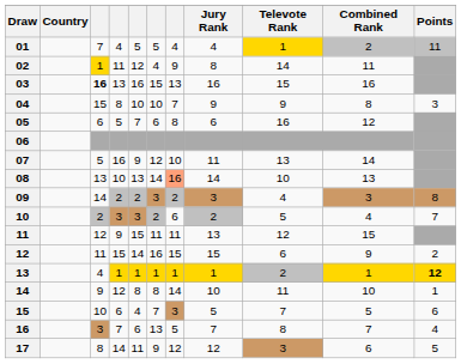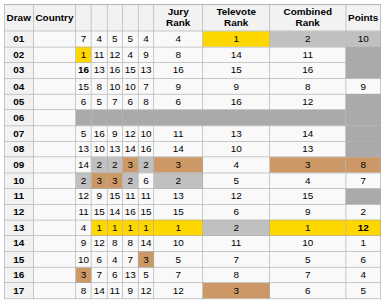 <table class="sortable wikitable collapsible plainrowheaders" style="text-align:center;">
 <tr>
 </tr>
 <tr>
 <th scope="col">Draw</th>
 <th scope="col">Country</th>
 <th scope="col"><small></small></th>
 <th scope="col"><small></small></th>
 <th scope="col"><small></small></th>
 <th scope="col"><small></small></th>
 <th scope="col"><small></small></th>
 <th scope="col">Jury Rank</th>
 <th scope="col">Televote Rank</th>
 <th scope="col">Combined Rank</th>
 <th scope="col">Points</th>
 </tr>
 <tr>
 <th scope="row" style="text-align:center;">01</th>
 <td style="text-align:left;"></td>
 <td>7</td>
 <td>4</td>
 <td>5</td>
 <td>5</td>
 <td>4</td>
 <td>4</td>
 <td style="background:gold;">1</td>
 <td style="background:silver;">2</td>
-<td style="background:silver;">11</td>
+<td style="background:silver;">10</td>
 </tr>
 <tr>
 <th scope="row" style="text-align:center;">02</th>
 <td style="text-align:left;"></td>
 <td style="background:gold;">1</td>
 <td>11</td>
 <td>12</td>
 <td>4</td>
 <td>9</td>
 <td>8</td>
 <td>14</td>
 <td>11</td>
 <td style="background:#AAAAAA;"></td>
 </tr>
 <tr>
 <th scope="row" style="text-align:center;">03</th>
 <td style="text-align:left;"></td>
 <td><strong>16</strong></td>
 <td>13</td>
 <td>16</td>
 <td>15</td>
 <td>13</td>
 <td>16</td>
 <td>15</td>
 <td>16</td>
 <td style="background:#AAAAAA;"></td>
 </tr>
 <tr>
 <th scope="row" style="text-align:center;">04</th>
 <td style="text-align:left;"></td>
 <td>15</td>
 <td>8</td>
 <td>10</td>
 <td>10</td>
 <td>7</td>
 <td>9</td>
 <td>9</td>
 <td>8</td>
-<td>3</td>
+<td>9</td>
 </tr>
 <tr>
 <th scope="row" style="text-align:center;">05</th>
 <td style="text-align:left;"></td>
 <td>6</td>
 <td>5</td>
 <td>7</td>
 <td>6</td>
 <td>8</td>
 <td>6</td>
 <td>16</td>
 <td>12</td>
 <td style="background:#AAAAAA;"></td>
 </tr>
 <tr class="sortbottom">
 <th scope="row" style="text-align:center;">06</th>
 <td style="text-align:left;"></td>
 <td style="background:#AAAAAA;"></td>
 <td style="background:#AAAAAA;"></td>
 <td style="background:#AAAAAA;"></td>
 <td style="background:#AAAAAA;"></td>
 <td style="background:#AAAAAA;"></td>
 <td style="background:#AAAAAA;"></td>
 <td style="background:#AAAAAA;"></td>
 <td style="background:#AAAAAA;"></td>
 <td style="background:#AAAAAA;"></td>
 </tr>
 <tr>
 <th scope="row" style="text-align:center;">07</th>
 <td style="text-align:left;"></td>
 <td>5</td>
 <td>16</td>
 <td>9</td>
 <td>12</td>
 <td>10</td>
 <td>11</td>
 <td>13</td>
 <td>14</td>
 <td style="background:#AAAAAA;"></td>
 </tr>
 <tr>
 <th scope="row" style="text-align:center;">08</th>
 <td style="text-align:left;"></td>
 <td>13</td>
 <td>10</td>
 <td>13</td>
 <td>14</td>
-<td style="background: lightsalmon;">16</td>
+<td>16</td>
 <td>14</td>
 <td>10</td>
 <td>13</td>
 <td style="background:#AAAAAA;"></td>
 </tr>
 <tr>
 <th scope="row" style="text-align:center;">09</th>
 <td style="text-align:left;"></td>
 <td>14</td>
 <td style="background:silver;">2</td>
 <td style="background:silver;">2</td>
 <td style="background:#CC9966;">3</td>
 <td style="background:silver;">2</td>
 <td style="background:#CC9966;">3</td>
 <td>4</td>
 <td style="background:#CC9966;">3</td>
 <td style="background:#CC9966;">8</td>
 </tr>
 <tr>
 <th scope="row" style="text-align:center;">10</th>
 <td style="text-align:left;"></td>
 <td style="background:silver;">2</td>
 <td style="background:#CC9966;">3</td>
 <td style="background:#CC9966;">3</td>
 <td style="background:silver;">2</td>
 <td>6</td>
 <td style="background:silver;">2</td>
 <td>5</td>
 <td>4</td>
 <td>7</td>
 </tr>
 <tr>
 <th scope="row" style="text-align:center;">11</th>
 <td style="text-align:left;"></td>
 <td>12</td>
 <td>9</td>
 <td>15</td>
 <td>11</td>
 <td>11</td>
 <td>13</td>
 <td>12</td>
 <td>15</td>
 <td style="background:#AAAAAA;"></td>
 </tr>
 <tr>
 <th scope="row" style="text-align:center;">12</th>
 <td style="text-align:left;"></td>
 <td>11</td>
 <td>15</td>
 <td>14</td>
 <td>16</td>
 <td>15</td>
 <td>15</td>
 <td>6</td>
 <td>9</td>
 <td>2</td>
 </tr>
 <tr>
 <th scope="row" style="text-align:center;">13</th>
 <td style="text-align:left;"></td>
 <td>4</td>
 <td style="background:gold;">1</td>
 <td style="background:gold;">1</td>
 <td style="background:gold;">1</td>
 <td style="background:gold;">1</td>
 <td style="background:gold;">1</td>
 <td style="background:silver;">2</td>
 <td style="background:gold;">1</td>
 <td style="background:gold;"><strong>12</strong></td>
 </tr>
 <tr>
 <th scope="row" style="text-align:center;">14</th>
 <td style="text-align:left;"></td>
 <td>9</td>
 <td>12</td>
 <td>8</td>
 <td>8</td>
 <td>14</td>
 <td>10</td>
 <td>11</td>
 <td>10</td>
 <td>1</td>
 </tr>
 <tr>
 <th scope="row" style="text-align:center;">15</th>
 <td style="text-align:left;"></td>
 <td>10</td>
 <td>6</td>
 <td>4</td>
 <td>7</td>
 <td style="background:#CC9966;">3</td>
 <td>5</td>
 <td>7</td>
 <td>5</td>
 <td>6</td>
 </tr>
 <tr>
 <th scope="row" style="text-align:center;">16</th>
 <td style="text-align:left;"></td>
 <td style="background:#CC9966;">3</td>
 <td>7</td>
 <td>6</td>
 <td>13</td>
 <td>5</td>
 <td>7</td>
 <td>8</td>
 <td>7</td>
 <td>4</td>
 </tr>
 <tr>
 <th scope="row" style="text-align:center;">17</th>
 <td style="text-align:left;"></td>
 <td>8</td>
 <td>14</td>
 <td>11</td>
 <td>9</td>
 <td>12</td>
 <td>12</td>
 <td style="background:#CC9966;">3</td>
 <td>6</td>
 <td>5</td>
 </tr>
 </table>
